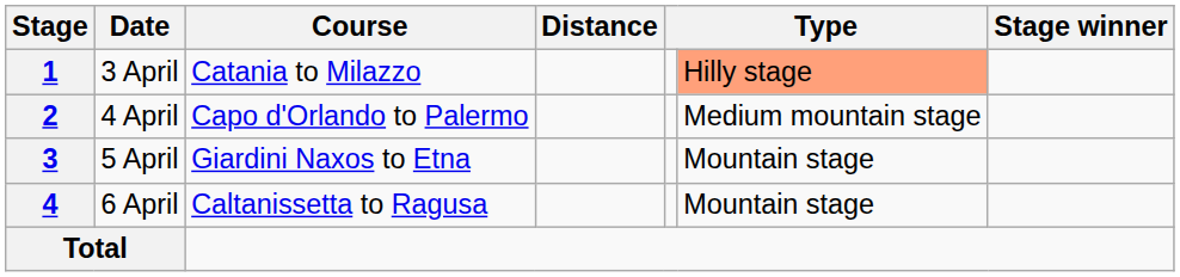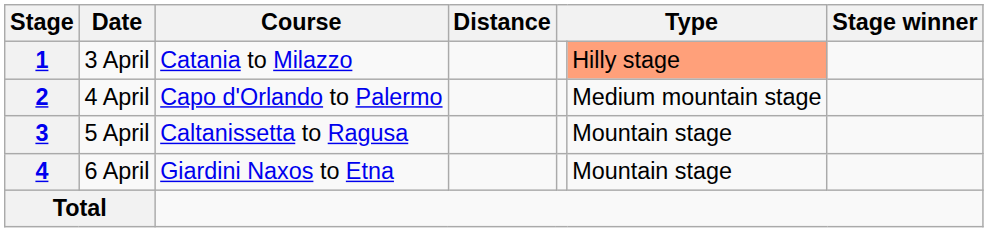 <table class="wikitable">
 <tr>
 <th scope="col">Stage</th>
 <th scope="col">Date</th>
 <th scope="col">Course</th>
 <th scope="col">Distance</th>
 <th scope="col" colspan="2">Type</th>
 <th scope="col">Stage winner</th>
 </tr>
 <tr>
 <th scope="row"><a href='#'>1</a></th>
 <td>3 April</td>
 <td><a href='#'>Catania</a> to <a href='#'>Milazzo</a></td>
 <td style="text-align:center;"></td>
 <td></td>
 <td style="background: lightsalmon;">Hilly stage</td>
 <td></td>
 </tr>
 <tr>
 <th scope="row"><a href='#'>2</a></th>
 <td>4 April</td>
 <td><a href='#'>Capo d'Orlando</a> to <a href='#'>Palermo</a></td>
 <td style="text-align:center;"></td>
 <td></td>
 <td>Medium mountain stage</td>
 <td></td>
 </tr>
 <tr>
 <th scope="row"><a href='#'>3</a></th>
 <td>5 April</td>
-<td><a href='#'>Giardini Naxos</a> to <a href='#'>Etna</a></td>
+<td><a href='#'>Caltanissetta</a> to <a href='#'>Ragusa</a></td>
 <td style="text-align:center;"></td>
 <td></td>
 <td>Mountain stage</td>
 <td></td>
 </tr>
 <tr>
 <th scope="row"><a href='#'>4</a></th>
 <td>6 April</td>
-<td><a href='#'>Caltanissetta</a> to <a href='#'>Ragusa</a></td>
+<td><a href='#'>Giardini Naxos</a> to <a href='#'>Etna</a></td>
 <td style="text-align:center;"></td>
 <td></td>
 <td>Mountain stage</td>
 <td></td>
 </tr>
 <tr>
 <th colspan="2">Total</th>
 <td colspan="5" style="text-align:center;"></td>
 </tr>
 </table>
